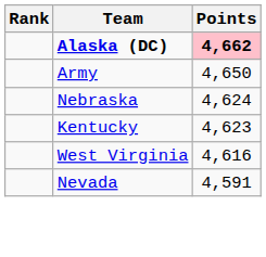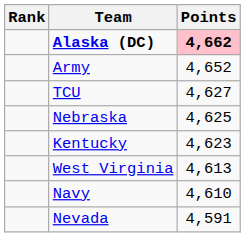 <table class="wikitable sortable" style="text-align:center">
 <tr>
 <th>Rank</th>
 <th>Team</th>
 <th>Points</th>
 </tr>
 <tr>
 <td></td>
 <td align=left><strong><a href='#'>Alaska</a></strong> <strong>(DC)</strong></td>
 <td style="background: pink;"><strong>4,662</strong></td>
 </tr>
 <tr>
 <td></td>
 <td align=left><a href='#'>Army</a></td>
-<td>4,650</td>
+<td>4,652</td>
+</tr>
+<tr>
+<td></td>
+<td align=left><a href='#'>TCU</a></td>
+<td>4,627</td>
 </tr>
 <tr>
 <td></td>
 <td align=left><a href='#'>Nebraska</a></td>
-<td>4,624</td>
+<td>4,625</td>
 </tr>
 <tr>
 <td></td>
 <td align=left><a href='#'>Kentucky</a></td>
 <td>4,623</td>
 </tr>
 <tr>
 <td></td>
 <td align=left><a href='#'>West Virginia</a></td>
-<td>4,616</td>
+<td>4,613</td>
+</tr>
+<tr>
+<td></td>
+<td align=left><a href='#'>Navy</a></td>
+<td>4,610</td>
 </tr>
 <tr>
 <td></td>
 <td align=left><a href='#'>Nevada</a></td>
 <td>4,591</td>
 </tr>
 </table>
